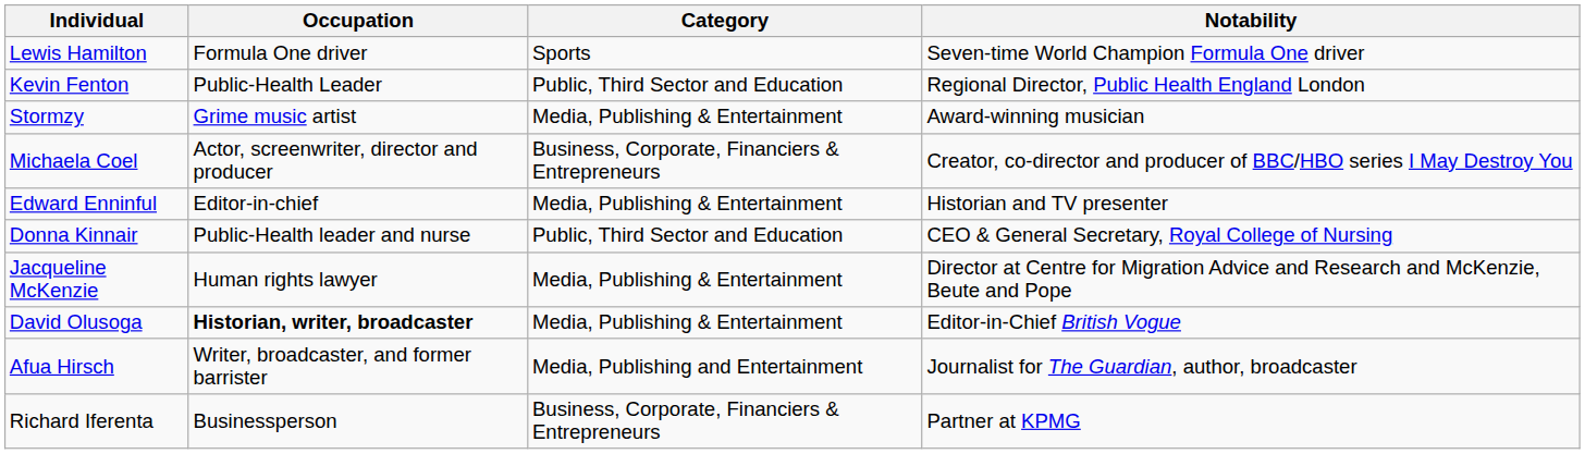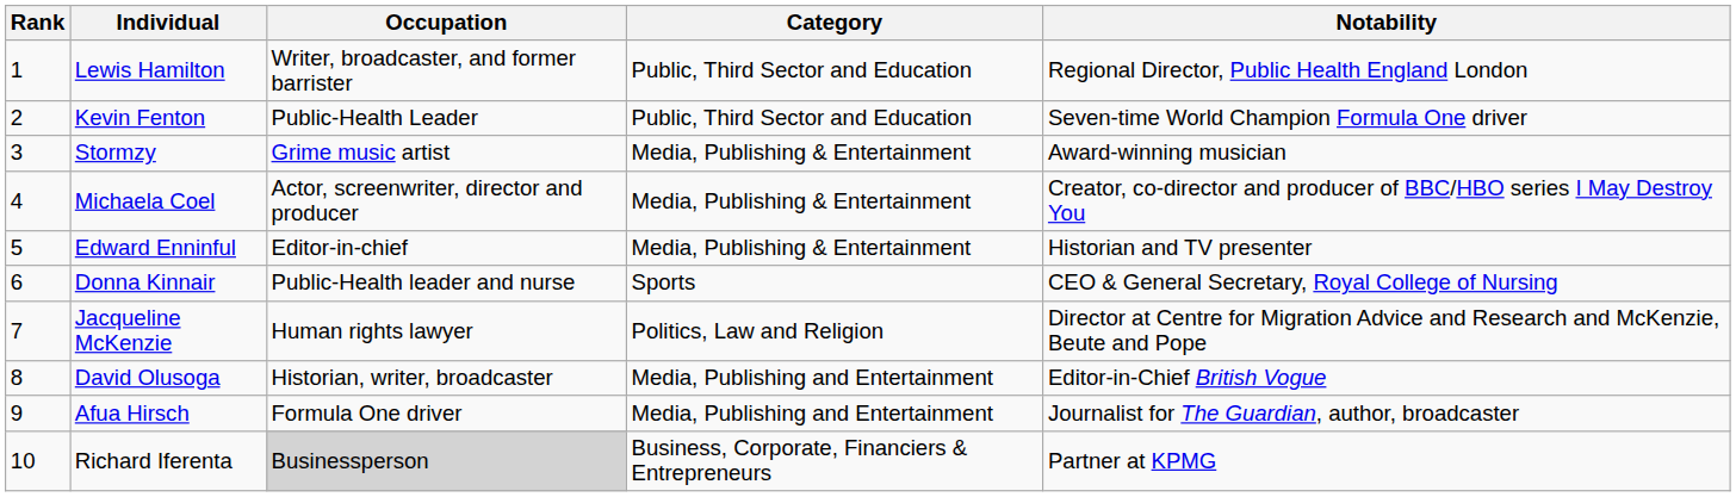 <table class="wikitable sortable">
 <tr>
+<th>Rank</th>
 <th>Individual</th>
 <th>Occupation</th>
 <th>Category</th>
 <th>Notability</th>
 </tr>
 <tr>
+<td>1</td>
 <td><a href='#'>Lewis Hamilton</a></td>
-<td>Formula One driver</td>
-<td>Sports</td>
-<td>Seven-time World Champion <a href='#'>Formula One</a> driver</td>
-</tr>
-<tr>
-<td><a href='#'>Kevin Fenton</a></td>
-<td>Public-Health Leader</td>
+<td>Writer, broadcaster, and former barrister</td>
 <td>Public, Third Sector and Education</td>
 <td>Regional Director, <a href='#'>Public Health England</a> London</td>
 </tr>
 <tr>
+<td>2</td>
+<td><a href='#'>Kevin Fenton</a></td>
+<td>Public-Health Leader</td>
+<td>Public, Third Sector and Education</td>
+<td>Seven-time World Champion <a href='#'>Formula One</a> driver</td>
+</tr>
+<tr>
+<td>3</td>
 <td><a href='#'>Stormzy</a></td>
 <td><a href='#'>Grime music</a> artist</td>
 <td>Media, Publishing & Entertainment</td>
 <td>Award-winning musician</td>
 </tr>
 <tr>
+<td>4</td>
 <td><a href='#'>Michaela Coel</a></td>
 <td>Actor, screenwriter, director and producer</td>
-<td>Business, Corporate, Financiers & Entrepreneurs</td>
+<td>Media, Publishing & Entertainment</td>
 <td>Creator, co-director and producer of <a href='#'>BBC</a>/<a href='#'>HBO</a> series <a href='#'>I May Destroy You</a></td>
 </tr>
 <tr>
+<td>5</td>
 <td><a href='#'>Edward Enninful</a></td>
 <td>Editor-in-chief</td>
 <td>Media, Publishing & Entertainment</td>
 <td>Historian and TV presenter</td>
 </tr>
 <tr>
+<td>6</td>
 <td><a href='#'>Donna Kinnair</a></td>
 <td>Public-Health leader and nurse</td>
-<td>Public, Third Sector and Education</td>
+<td>Sports</td>
 <td>CEO & General Secretary, <a href='#'>Royal College of Nursing</a></td>
 </tr>
 <tr>
+<td>7</td>
 <td><a href='#'>Jacqueline McKenzie</a></td>
 <td>Human rights lawyer</td>
-<td>Media, Publishing & Entertainment</td>
+<td>Politics, Law and Religion</td>
 <td>Director at Centre for Migration Advice and Research and McKenzie, Beute and Pope</td>
 </tr>
 <tr>
+<td>8</td>
 <td><a href='#'>David Olusoga</a></td>
-<td><strong>Historian, writer, broadcaster</strong></td>
-<td>Media, Publishing & Entertainment</td>
+<td>Historian, writer, broadcaster</td>
+<td>Media, Publishing and Entertainment</td>
 <td>Editor-in-Chief <em><a href='#'>British Vogue</a></em></td>
 </tr>
 <tr>
+<td>9</td>
 <td><a href='#'>Afua Hirsch</a></td>
-<td>Writer, broadcaster, and former barrister</td>
+<td>Formula One driver</td>
 <td>Media, Publishing and Entertainment</td>
 <td>Journalist for <em><a href='#'>The Guardian</a></em>, author, broadcaster</td>
 </tr>
 <tr>
+<td>10</td>
 <td>Richard Iferenta</td>
-<td>Businessperson</td>
+<td style="background: lightgrey;">Businessperson</td>
 <td>Business, Corporate, Financiers & Entrepreneurs</td>
 <td>Partner at <a href='#'>KPMG</a></td>
 </tr>
 </table>
